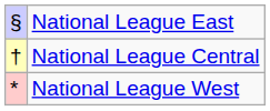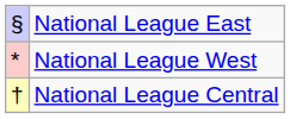 <table class="wikitable" style="font-size:90%">
 <tr>
 <td bgcolor="#ccccff">§</td>
 <td><a href='#'>National League East</a></td>
 </tr>
 <tr>
+<td bgcolor="#ffcccc">*</td>
+<td><a href='#'>National League West</a></td>
+</tr>
+<tr>
 <td bgcolor="#ffffbb">†</td>
 <td><a href='#'>National League Central</a></td>
 </tr>
-<tr>
-<td bgcolor="#ffcccc">*</td>
-<td><a href='#'>National League West</a></td>
-</tr>
 </table>
